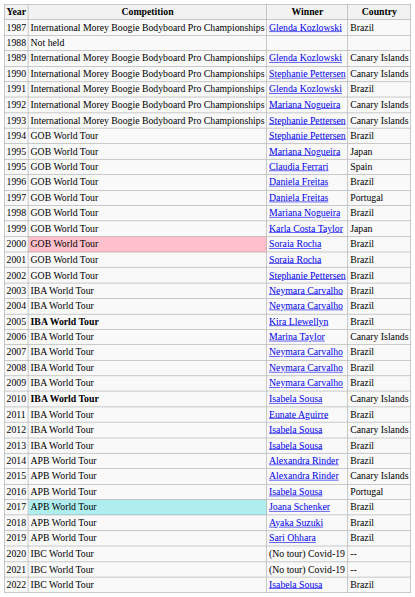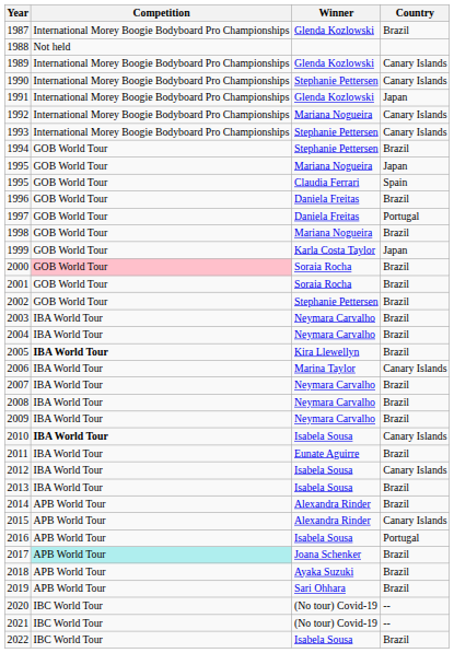 <table class="wikitable sortable" border="1">
 <tr>
 <th>Year</th>
 <th>Competition</th>
 <th>Winner</th>
 <th>Country</th>
 </tr>
 <tr>
 <td>1987</td>
 <td>International Morey Boogie Bodyboard Pro Championships</td>
 <td><a href='#'>Glenda Kozlowski</a></td>
 <td>Brazil</td>
 </tr>
 <tr>
 <td>1988</td>
 <td>Not held</td>
 <td></td>
 <td></td>
 </tr>
 <tr>
 <td>1989</td>
 <td>International Morey Boogie Bodyboard Pro Championships</td>
 <td><a href='#'>Glenda Kozlowski</a></td>
 <td>Canary Islands</td>
 </tr>
 <tr>
 <td>1990</td>
 <td>International Morey Boogie Bodyboard Pro Championships</td>
 <td><a href='#'>Stephanie Pettersen</a></td>
 <td>Canary Islands</td>
 </tr>
 <tr>
 <td>1991</td>
 <td>International Morey Boogie Bodyboard Pro Championships</td>
 <td><a href='#'>Glenda Kozlowski</a></td>
-<td>Brazil</td>
+<td>Japan</td>
 </tr>
 <tr>
 <td>1992</td>
 <td>International Morey Boogie Bodyboard Pro Championships</td>
 <td><a href='#'>Mariana Nogueira</a></td>
 <td>Canary Islands</td>
 </tr>
 <tr>
 <td>1993</td>
 <td>International Morey Boogie Bodyboard Pro Championships</td>
 <td><a href='#'>Stephanie Pettersen</a></td>
 <td>Canary Islands</td>
 </tr>
 <tr>
 <td>1994</td>
 <td>GOB World Tour</td>
 <td><a href='#'>Stephanie Pettersen</a></td>
 <td>Brazil</td>
 </tr>
 <tr>
 <td>1995</td>
 <td>GOB World Tour</td>
 <td><a href='#'>Mariana Nogueira</a></td>
 <td>Japan</td>
 </tr>
 <tr>
 <td>1995</td>
 <td>GOB World Tour</td>
 <td><a href='#'>Claudia Ferrari</a></td>
 <td>Spain</td>
 </tr>
 <tr>
 <td>1996</td>
 <td>GOB World Tour</td>
 <td><a href='#'>Daniela Freitas</a></td>
 <td>Brazil</td>
 </tr>
 <tr>
 <td>1997</td>
 <td>GOB World Tour</td>
 <td><a href='#'>Daniela Freitas</a></td>
 <td>Portugal</td>
 </tr>
 <tr>
 <td>1998</td>
 <td>GOB World Tour</td>
 <td><a href='#'>Mariana Nogueira</a></td>
 <td>Brazil</td>
 </tr>
 <tr>
 <td>1999</td>
 <td>GOB World Tour</td>
 <td><a href='#'>Karla Costa Taylor</a></td>
 <td>Japan</td>
 </tr>
 <tr>
 <td>2000</td>
 <td style="background: pink;">GOB World Tour</td>
 <td><a href='#'>Soraia Rocha</a></td>
 <td>Brazil</td>
 </tr>
 <tr>
 <td>2001</td>
 <td>GOB World Tour</td>
 <td><a href='#'>Soraia Rocha</a></td>
 <td>Brazil</td>
 </tr>
 <tr>
 <td>2002</td>
 <td>GOB World Tour</td>
 <td><a href='#'>Stephanie Pettersen</a></td>
 <td>Brazil</td>
 </tr>
 <tr>
 <td>2003</td>
 <td>IBA World Tour</td>
 <td><a href='#'>Neymara Carvalho</a></td>
 <td>Brazil</td>
 </tr>
 <tr>
 <td>2004</td>
 <td>IBA World Tour</td>
 <td><a href='#'>Neymara Carvalho</a></td>
 <td>Brazil</td>
 </tr>
 <tr>
 <td>2005</td>
 <td><strong>IBA World Tour</strong></td>
 <td><a href='#'>Kira Llewellyn</a></td>
 <td>Brazil</td>
 </tr>
 <tr>
 <td>2006</td>
 <td>IBA World Tour</td>
 <td><a href='#'>Marina Taylor</a></td>
 <td>Canary Islands</td>
 </tr>
 <tr>
 <td>2007</td>
 <td>IBA World Tour</td>
 <td><a href='#'>Neymara Carvalho</a></td>
 <td>Brazil</td>
 </tr>
 <tr>
 <td>2008</td>
 <td>IBA World Tour</td>
 <td><a href='#'>Neymara Carvalho</a></td>
 <td>Brazil</td>
 </tr>
 <tr>
 <td>2009</td>
 <td>IBA World Tour</td>
 <td><a href='#'>Neymara Carvalho</a></td>
 <td>Brazil</td>
 </tr>
 <tr>
 <td>2010</td>
 <td><strong>IBA World Tour</strong></td>
 <td><a href='#'>Isabela Sousa</a></td>
 <td>Canary Islands</td>
 </tr>
 <tr>
 <td>2011</td>
 <td>IBA World Tour</td>
 <td><a href='#'>Eunate Aguirre</a></td>
 <td>Brazil</td>
 </tr>
 <tr>
 <td>2012</td>
 <td>IBA World Tour</td>
 <td><a href='#'>Isabela Sousa</a></td>
 <td>Canary Islands</td>
 </tr>
 <tr>
 <td>2013</td>
 <td>IBA World Tour</td>
 <td><a href='#'>Isabela Sousa</a></td>
 <td>Brazil</td>
 </tr>
 <tr>
 <td>2014</td>
 <td>APB World Tour</td>
 <td><a href='#'>Alexandra Rinder</a></td>
 <td>Brazil</td>
 </tr>
 <tr>
 <td>2015</td>
 <td>APB World Tour</td>
 <td><a href='#'>Alexandra Rinder</a></td>
 <td>Canary Islands</td>
 </tr>
 <tr>
 <td>2016</td>
 <td>APB World Tour</td>
 <td><a href='#'>Isabela Sousa</a></td>
 <td>Portugal</td>
 </tr>
 <tr>
 <td>2017</td>
 <td style="background: paleturquoise;">APB World Tour</td>
 <td><a href='#'>Joana Schenker</a></td>
 <td>Brazil</td>
 </tr>
 <tr>
 <td>2018</td>
 <td>APB World Tour</td>
 <td><a href='#'>Ayaka Suzuki</a></td>
 <td>Brazil</td>
 </tr>
 <tr>
 <td>2019</td>
 <td>APB World Tour</td>
 <td><a href='#'>Sari Ohhara</a></td>
 <td>Brazil</td>
 </tr>
 <tr>
 <td>2020</td>
 <td>IBC World Tour</td>
 <td>(No tour) Covid-19</td>
 <td>--</td>
 </tr>
 <tr>
 <td>2021</td>
 <td>IBC World Tour</td>
 <td>(No tour) Covid-19</td>
 <td>--</td>
 </tr>
 <tr>
 <td>2022</td>
 <td>IBC World Tour</td>
 <td><a href='#'>Isabela Sousa</a></td>
 <td>Brazil</td>
 </tr>
 </table>
